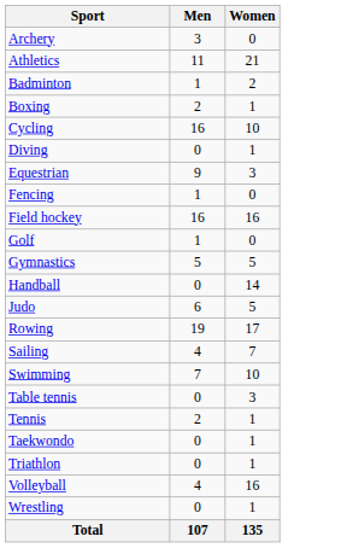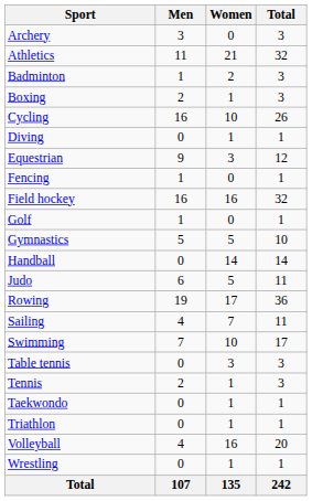 <table class="wikitable sortable" style="text-align:center;">
 <tr>
 <th width=180>Sport</th>
 <th width=55>Men</th>
 <th width=55>Women</th>
+<th width=55>Total</th>
 </tr>
 <tr>
 <td align=left><a href='#'>Archery</a></td>
 <td>3</td>
 <td>0</td>
+<td>3</td>
 </tr>
 <tr>
 <td align=left><a href='#'>Athletics</a></td>
 <td>11</td>
 <td>21</td>
+<td>32</td>
 </tr>
 <tr>
 <td align=left><a href='#'>Badminton</a></td>
 <td>1</td>
 <td>2</td>
+<td>3</td>
 </tr>
 <tr>
 <td align=left><a href='#'>Boxing</a></td>
 <td>2</td>
 <td>1</td>
+<td>3</td>
 </tr>
 <tr>
 <td align=left><a href='#'>Cycling</a></td>
 <td>16</td>
 <td>10</td>
+<td>26</td>
 </tr>
 <tr>
 <td align=left><a href='#'>Diving</a></td>
 <td>0</td>
+<td>1</td>
 <td>1</td>
 </tr>
 <tr>
 <td align=left><a href='#'>Equestrian</a></td>
 <td>9</td>
 <td>3</td>
+<td>12</td>
 </tr>
 <tr>
 <td align=left><a href='#'>Fencing</a></td>
 <td>1</td>
 <td>0</td>
+<td>1</td>
 </tr>
 <tr>
 <td align=left><a href='#'>Field hockey</a></td>
 <td>16</td>
 <td>16</td>
+<td>32</td>
 </tr>
 <tr>
 <td align=left><a href='#'>Golf</a></td>
 <td>1</td>
 <td>0</td>
+<td>1</td>
 </tr>
 <tr>
 <td align=left><a href='#'>Gymnastics</a></td>
 <td>5</td>
 <td>5</td>
+<td>10</td>
 </tr>
 <tr>
 <td align=left><a href='#'>Handball</a></td>
 <td>0</td>
+<td>14</td>
 <td>14</td>
 </tr>
 <tr>
 <td align=left><a href='#'>Judo</a></td>
 <td>6</td>
 <td>5</td>
+<td>11</td>
 </tr>
 <tr>
 <td align=left><a href='#'>Rowing</a></td>
 <td>19</td>
 <td>17</td>
+<td>36</td>
 </tr>
 <tr>
 <td align=left><a href='#'>Sailing</a></td>
 <td>4</td>
 <td>7</td>
+<td>11</td>
 </tr>
 <tr>
 <td align=left><a href='#'>Swimming</a></td>
 <td>7</td>
 <td>10</td>
+<td>17</td>
 </tr>
 <tr>
 <td align=left><a href='#'>Table tennis</a></td>
 <td>0</td>
+<td>3</td>
 <td>3</td>
 </tr>
 <tr>
 <td align=left><a href='#'>Tennis</a></td>
 <td>2</td>
 <td>1</td>
+<td>3</td>
 </tr>
 <tr>
 <td align=left><a href='#'>Taekwondo</a></td>
 <td>0</td>
+<td>1</td>
 <td>1</td>
 </tr>
 <tr>
 <td align=left><a href='#'>Triathlon</a></td>
 <td>0</td>
 <td>1</td>
+<td>1</td>
 </tr>
 <tr>
 <td align=left><a href='#'>Volleyball</a></td>
 <td>4</td>
 <td>16</td>
+<td>20</td>
 </tr>
 <tr>
 <td align=left><a href='#'>Wrestling</a></td>
 <td>0</td>
+<td>1</td>
 <td>1</td>
 </tr>
 <tr>
 <th>Total</th>
 <th>107</th>
 <th>135</th>
+<th>242</th>
 </tr>
 </table>
